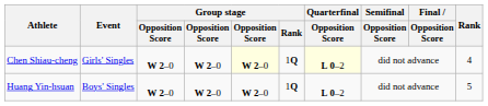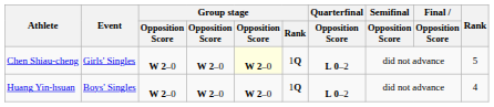 <table class="wikitable" style="font-size:90%">
 <tr>
 <th rowspan=2>Athlete</th>
 <th rowspan=2>Event</th>
 <th colspan=4>Group stage</th>
 <th>Quarterfinal</th>
 <th>Semifinal</th>
 <th>Final / </th>
 <th rowspan=2>Rank</th>
 </tr>
 <tr style="font-size:95%">
 <th>Opposition<br>Score</th>
 <th>Opposition<br>Score</th>
 <th>Opposition<br>Score</th>
 <th>Rank</th>
 <th>Opposition<br>Score</th>
 <th>Opposition<br>Score</th>
 <th>Opposition<br>Score</th>
 </tr>
 <tr align=center>
 <td align=left><a href='#'>Chen Shiau-cheng</a></td>
 <td align=left><a href='#'>Girls' Singles</a></td>
 <td><br><strong>W</strong> <strong>2</strong>–0</td>
 <td><br><strong>W</strong> <strong>2</strong>–0</td>
 <td style="background: lightyellow;"><br><strong>W</strong> <strong>2</strong>–0</td>
 <td>1<strong>Q</strong></td>
-<td style="background: lightyellow;"><br><strong>L</strong> <strong>0</strong>–2</td>
+<td><br><strong>L</strong> <strong>0</strong>–2</td>
 <td colspan=2>did not advance</td>
-<td>4</td>
+<td>5</td>
 </tr>
 <tr align=center>
 <td align=left><a href='#'>Huang Yin-hsuan</a></td>
 <td align=left><a href='#'>Boys' Singles</a></td>
 <td><br><strong>W</strong> <strong>2</strong>–0</td>
 <td><br><strong>W</strong> <strong>2</strong>–0</td>
 <td><br><strong>W</strong> <strong>2</strong>–0</td>
 <td>1<strong>Q</strong></td>
 <td><br><strong>L</strong> <strong>0</strong>–2</td>
 <td colspan=2>did not advance</td>
-<td>5</td>
+<td>4</td>
 </tr>
 </table>
